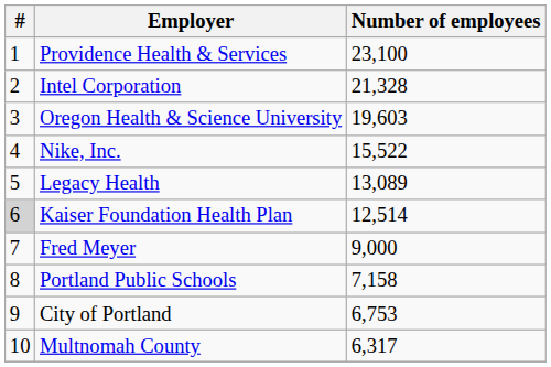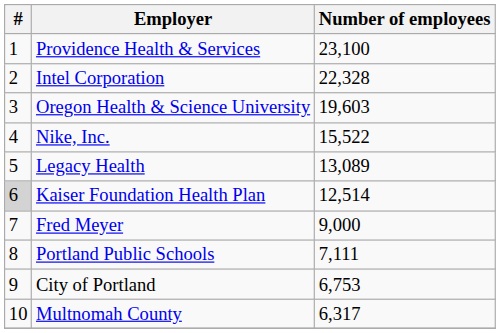 <table class="wikitable sortable">
 <tr>
 <th>#</th>
 <th>Employer</th>
 <th>Number of employees</th>
 </tr>
 <tr>
 <td>1</td>
 <td><a href='#'>Providence Health & Services</a></td>
 <td>23,100</td>
 </tr>
 <tr>
 <td>2</td>
 <td><a href='#'>Intel Corporation</a></td>
-<td>21,328</td>
+<td>22,328</td>
 </tr>
 <tr>
 <td>3</td>
 <td><a href='#'>Oregon Health & Science University</a></td>
 <td>19,603</td>
 </tr>
 <tr>
 <td>4</td>
 <td><a href='#'>Nike, Inc.</a></td>
 <td>15,522</td>
 </tr>
 <tr>
 <td>5</td>
 <td><a href='#'>Legacy Health</a></td>
 <td>13,089</td>
 </tr>
 <tr>
 <td style="background: lightgrey;">6</td>
 <td><a href='#'>Kaiser Foundation Health Plan</a></td>
 <td>12,514</td>
 </tr>
 <tr>
 <td>7</td>
 <td><a href='#'>Fred Meyer</a></td>
 <td>9,000</td>
 </tr>
 <tr>
 <td>8</td>
 <td><a href='#'>Portland Public Schools</a></td>
-<td>7,158</td>
+<td>7,111</td>
 </tr>
 <tr>
 <td>9</td>
 <td>City of Portland</td>
 <td>6,753</td>
 </tr>
 <tr>
 <td>10</td>
 <td><a href='#'>Multnomah County</a></td>
 <td>6,317</td>
 </tr>
 <tr>
 </tr>
 </table>
